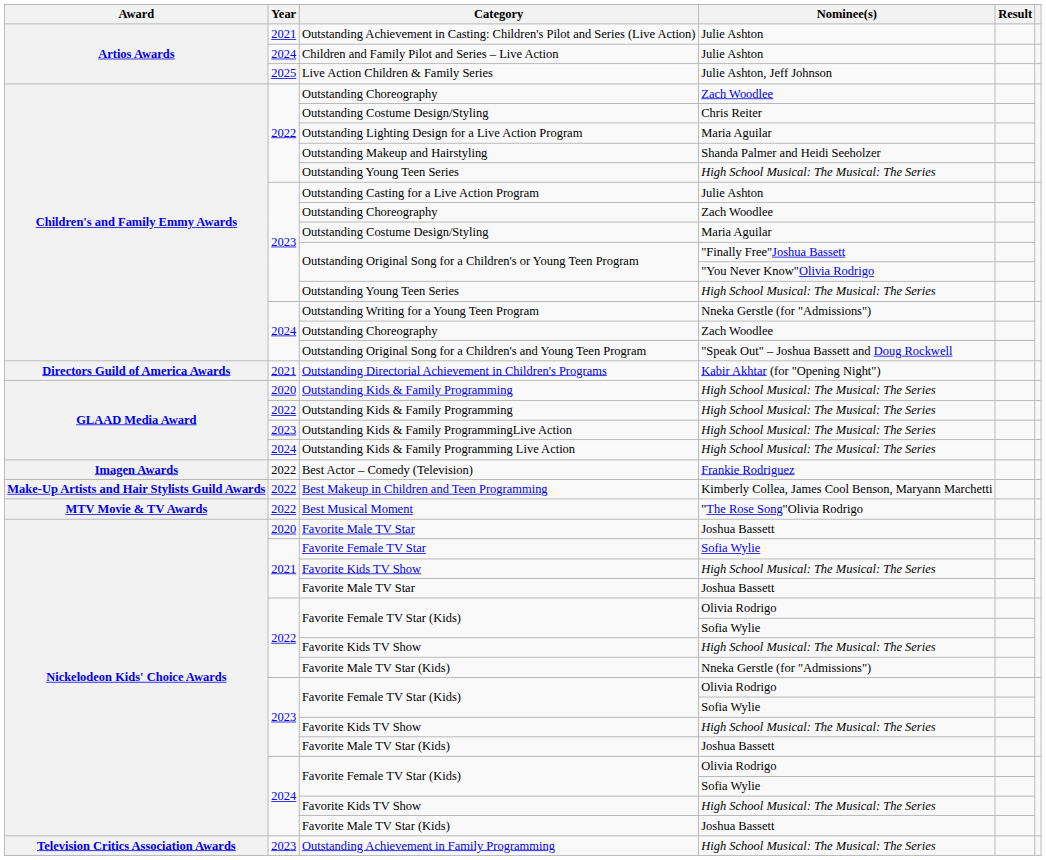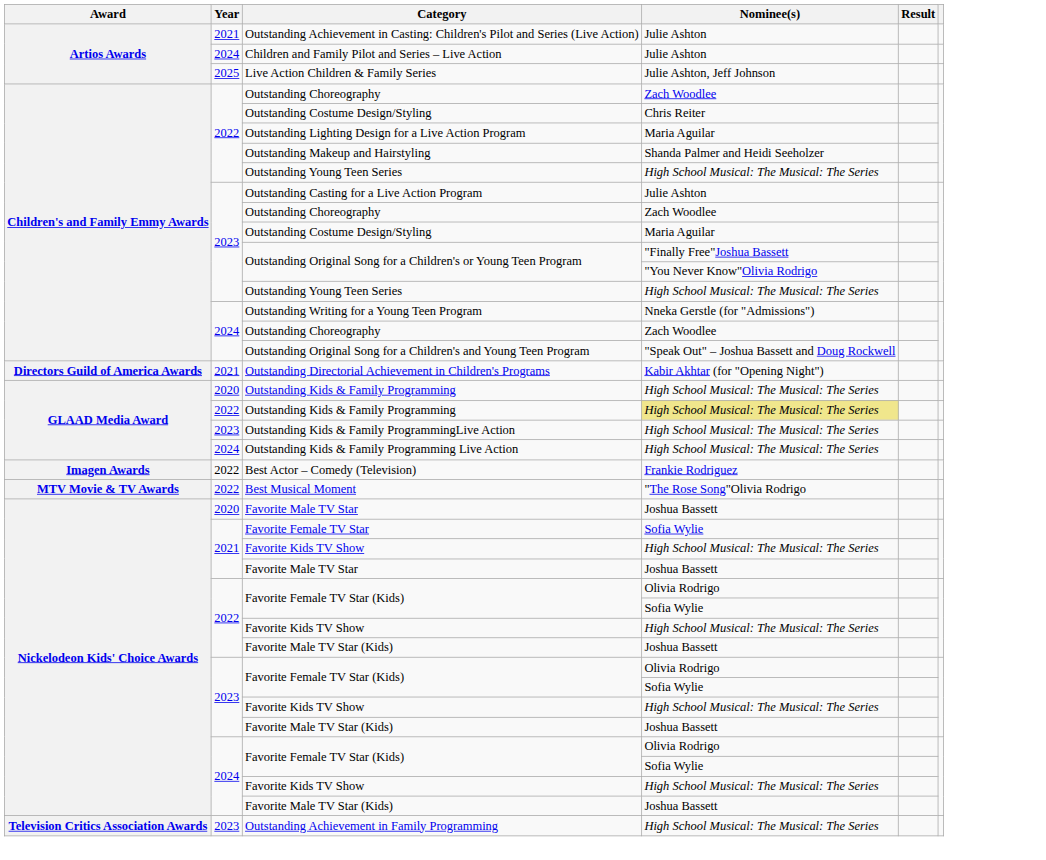 <table class="wikitable plainrowheaders sortable">
 <tr>
 <th scope="col">Award</th>
 <th scope="col">Year</th>
 <th scope="col">Category</th>
 <th scope="col">Nominee(s)</th>
 <th scope="col">Result</th>
 <th scope="col" class="unsortable"></th>
 </tr>
 <tr>
 <th rowspan="3" scope="row"><a href='#'>Artios Awards</a></th>
 <td><a href='#'>2021</a></td>
 <td>Outstanding Achievement in Casting: Children's Pilot and Series (Live Action)</td>
 <td data-sort-value="Ashton, Julie">Julie Ashton</td>
 <td></td>
 <td style="text-align:center;"></td>
 </tr>
 <tr>
 <td><a href='#'>2024</a></td>
 <td>Children and Family Pilot and Series – Live Action</td>
 <td data-sort-value="Ashton, Julie">Julie Ashton</td>
 <td></td>
 <td style="text-align:center;"></td>
 </tr>
 <tr>
 <td><a href='#'>2025</a></td>
 <td>Live Action Children & Family Series</td>
 <td data-sort-value="Ashton, Julie, Jeff Johnson">Julie Ashton, Jeff Johnson</td>
 <td></td>
 <td style="text-align:center;"></td>
 </tr>
 <tr>
 <th rowspan="14" scope="row"><a href='#'>Children's and Family Emmy Awards</a></th>
 <td rowspan="5"><a href='#'>2022</a></td>
 <td>Outstanding Choreography</td>
 <td data-sort-value="Woodlee, Zach"><a href='#'>Zach Woodlee</a></td>
 <td></td>
 <td style="text-align:center;" rowspan="5"></td>
 </tr>
 <tr>
 <td>Outstanding Costume Design/Styling</td>
 <td data-sort-value="Reiter, Chris">Chris Reiter</td>
 <td></td>
 </tr>
 <tr>
 <td>Outstanding Lighting Design for a Live Action Program</td>
 <td data-sort-value="Aguilar, Maria">Maria Aguilar</td>
 <td></td>
 </tr>
 <tr>
 <td>Outstanding Makeup and Hairstyling</td>
 <td data-sort-value="Palmer, Shanda">Shanda Palmer and Heidi Seeholzer</td>
 <td></td>
 </tr>
 <tr>
 <td>Outstanding Young Teen Series</td>
 <td><em>High School Musical: The Musical: The Series</em></td>
 <td></td>
 </tr>
 <tr>
 <td rowspan="6"><a href='#'>2023</a></td>
 <td>Outstanding Casting for a Live Action Program</td>
 <td data-sort-value="Ashton, Julie">Julie Ashton</td>
 <td></td>
 <td style="text-align:center;" rowspan="6"></td>
 </tr>
 <tr>
 <td>Outstanding Choreography</td>
 <td data-sort-value="Woodlee, Zach">Zach Woodlee</td>
 <td></td>
 </tr>
 <tr>
 <td>Outstanding Costume Design/Styling</td>
 <td data-sort-value="Aguilar, Maria">Maria Aguilar</td>
 <td></td>
 </tr>
 <tr>
 <td rowspan="2">Outstanding Original Song for a Children's or Young Teen Program</td>
 <td data-sort-value="Finally Free">"Finally Free"<a href='#'>Joshua Bassett</a></td>
 <td></td>
 </tr>
 <tr>
 <td data-sort-value="You Never Know">"You Never Know"<a href='#'>Olivia Rodrigo</a></td>
 <td></td>
 </tr>
 <tr>
 <td>Outstanding Young Teen Series</td>
 <td><em>High School Musical: The Musical: The Series</em></td>
 <td></td>
 </tr>
 <tr>
 <td rowspan="3"><a href='#'>2024</a></td>
 <td>Outstanding Writing for a Young Teen Program</td>
 <td data-sort-value="Gerstle, Nneka">Nneka Gerstle (for "Admissions")</td>
 <td></td>
 <td style="text-align:center;" rowspan="3"></td>
 </tr>
 <tr>
 <td>Outstanding Choreography</td>
 <td data-sort-value="Woodlee, Zach">Zach Woodlee</td>
 <td></td>
 </tr>
 <tr>
 <td>Outstanding Original Song for a Children's and Young Teen Program</td>
 <td data-sort-value="Speak Out">"Speak Out" – Joshua Bassett and <a href='#'>Doug Rockwell</a></td>
 <td></td>
 </tr>
 <tr>
 <th scope="row"><a href='#'>Directors Guild of America Awards</a></th>
 <td><a href='#'>2021</a></td>
 <td><a href='#'>Outstanding Directorial Achievement in Children's Programs</a></td>
 <td data-sort-value="Akhtar, Kabir (for "Opening Night")"><a href='#'>Kabir Akhtar</a> (for "Opening Night")</td>
 <td></td>
 <td style="text-align:center;"></td>
 </tr>
 <tr>
 <th rowspan="4" scope="row"><a href='#'>GLAAD Media Award</a></th>
 <td><a href='#'>2020</a></td>
 <td><a href='#'>Outstanding Kids & Family Programming</a></td>
 <td><em>High School Musical: The Musical: The Series</em></td>
 <td></td>
 <td style="text-align:center;"></td>
 </tr>
 <tr>
 <td><a href='#'>2022</a></td>
 <td>Outstanding Kids & Family Programming</td>
-<td><em>High School Musical: The Musical: The Series</em></td>
+<td style="background: khaki;"><em>High School Musical: The Musical: The Series</em></td>
 <td></td>
 <td style="text-align:center;"></td>
 </tr>
 <tr>
 <td><a href='#'>2023</a></td>
 <td>Outstanding Kids & Family ProgrammingLive Action</td>
 <td><em>High School Musical: The Musical: The Series</em></td>
 <td></td>
 <td style="text-align:center;"></td>
 </tr>
 <tr>
 <td><a href='#'>2024</a></td>
 <td>Outstanding Kids & Family Programming Live Action</td>
 <td><em>High School Musical: The Musical: The Series</em></td>
 <td></td>
 <td style="text-align:center;"></td>
 </tr>
 <tr>
 <th scope="row"><a href='#'>Imagen Awards</a></th>
 <td>2022</td>
 <td>Best Actor – Comedy (Television)</td>
 <td data-sort-value="Rodriguez, Frankie"><a href='#'>Frankie Rodriguez</a></td>
-<td></td>
-<td style="text-align:center;"></td>
-</tr>
-<tr>
-<th scope="row"><a href='#'>Make-Up Artists and Hair Stylists Guild Awards</a></th>
-<td><a href='#'>2022</a></td>
-<td><a href='#'>Best Makeup in Children and Teen Programming</a></td>
-<td data-sort-value="Collea, Kimberly" "Benson, James Cool" "Marchetti, Maryann">Kimberly Collea, James Cool Benson, Maryann Marchetti</td>
 <td></td>
 <td style="text-align:center;"></td>
 </tr>
 <tr>
 <th scope="row"><a href='#'>MTV Movie & TV Awards</a></th>
 <td><a href='#'>2022</a></td>
 <td><a href='#'>Best Musical Moment</a></td>
 <td data-sort-value="Rose Song, The">"<a href='#'>The Rose Song</a>"Olivia Rodrigo</td>
 <td></td>
 <td style="text-align:center;"></td>
 </tr>
 <tr>
 <th scope="row" rowspan="16"><a href='#'>Nickelodeon Kids' Choice Awards</a></th>
 <td><a href='#'>2020</a></td>
 <td><a href='#'>Favorite Male TV Star</a></td>
 <td data-sort-value="Bassett, Joshua">Joshua Bassett</td>
 <td></td>
 <td style="text-align:center;"></td>
 </tr>
 <tr>
 <td rowspan="3"><a href='#'>2021</a></td>
 <td><a href='#'>Favorite Female TV Star</a></td>
 <td data-sort-value="Wylie, Sofia"><a href='#'>Sofia Wylie</a></td>
 <td></td>
 <td style="text-align:center;" rowspan="3"></td>
 </tr>
 <tr>
 <td><a href='#'>Favorite Kids TV Show</a></td>
 <td><em>High School Musical: The Musical: The Series</em></td>
 <td></td>
 </tr>
 <tr>
 <td>Favorite Male TV Star</td>
 <td data-sort-value="Bassett, Joshua">Joshua Bassett</td>
 <td></td>
 </tr>
 <tr>
 <td rowspan="4"><a href='#'>2022</a></td>
 <td rowspan="2">Favorite Female TV Star (Kids)</td>
 <td data-sort-value="Rodrigo, Olivia">Olivia Rodrigo</td>
 <td></td>
 <td rowspan="4" style="text-align:center;"></td>
 </tr>
 <tr>
 <td data-sort-value="Wylie, Sofia">Sofia Wylie</td>
 <td></td>
 </tr>
 <tr>
 <td>Favorite Kids TV Show</td>
 <td><em>High School Musical: The Musical: The Series</em></td>
 <td></td>
 </tr>
 <tr>
 <td>Favorite Male TV Star (Kids)</td>
-<td data-sort-value="Gerstle, Nneka">Nneka Gerstle (for "Admissions")</td>
+<td data-sort-value="Basset, Joshua">Joshua Bassett</td>
 <td></td>
 </tr>
 <tr>
 <td rowspan="4"><a href='#'>2023</a></td>
 <td rowspan="2">Favorite Female TV Star (Kids)</td>
 <td data-sort-value="Rodrigo, Olivia">Olivia Rodrigo</td>
 <td></td>
 <td rowspan="4" style="text-align:center;"></td>
 </tr>
 <tr>
 <td data-sort-value="Wylie, Sofia">Sofia Wylie</td>
 <td></td>
 </tr>
 <tr>
 <td>Favorite Kids TV Show</td>
 <td><em>High School Musical: The Musical: The Series</em></td>
 <td></td>
 </tr>
 <tr>
 <td>Favorite Male TV Star (Kids)</td>
 <td data-sort-value="Basset, Joshua">Joshua Bassett</td>
 <td></td>
 </tr>
 <tr>
 <td rowspan="4"><a href='#'>2024</a></td>
 <td rowspan="2">Favorite Female TV Star (Kids)</td>
 <td data-sort-value="Rodrigo, Olivia">Olivia Rodrigo</td>
 <td></td>
 <td rowspan="4" style="text-align:center;"></td>
 </tr>
 <tr>
 <td data-sort-value="Wylie, Sofia">Sofia Wylie</td>
 <td></td>
 </tr>
 <tr>
 <td>Favorite Kids TV Show</td>
 <td><em>High School Musical: The Musical: The Series</em></td>
 <td></td>
 </tr>
 <tr>
 <td>Favorite Male TV Star (Kids)</td>
 <td data-sort-value="Basset, Joshua">Joshua Bassett</td>
 <td></td>
 </tr>
 <tr>
 <th scope="row"><a href='#'>Television Critics Association Awards</a></th>
 <td><a href='#'>2023</a></td>
 <td><a href='#'>Outstanding Achievement in Family Programming</a></td>
 <td><em>High School Musical: The Musical: The Series</em></td>
 <td></td>
 <td style="text-align:center;"></td>
 </tr>
 </table>
